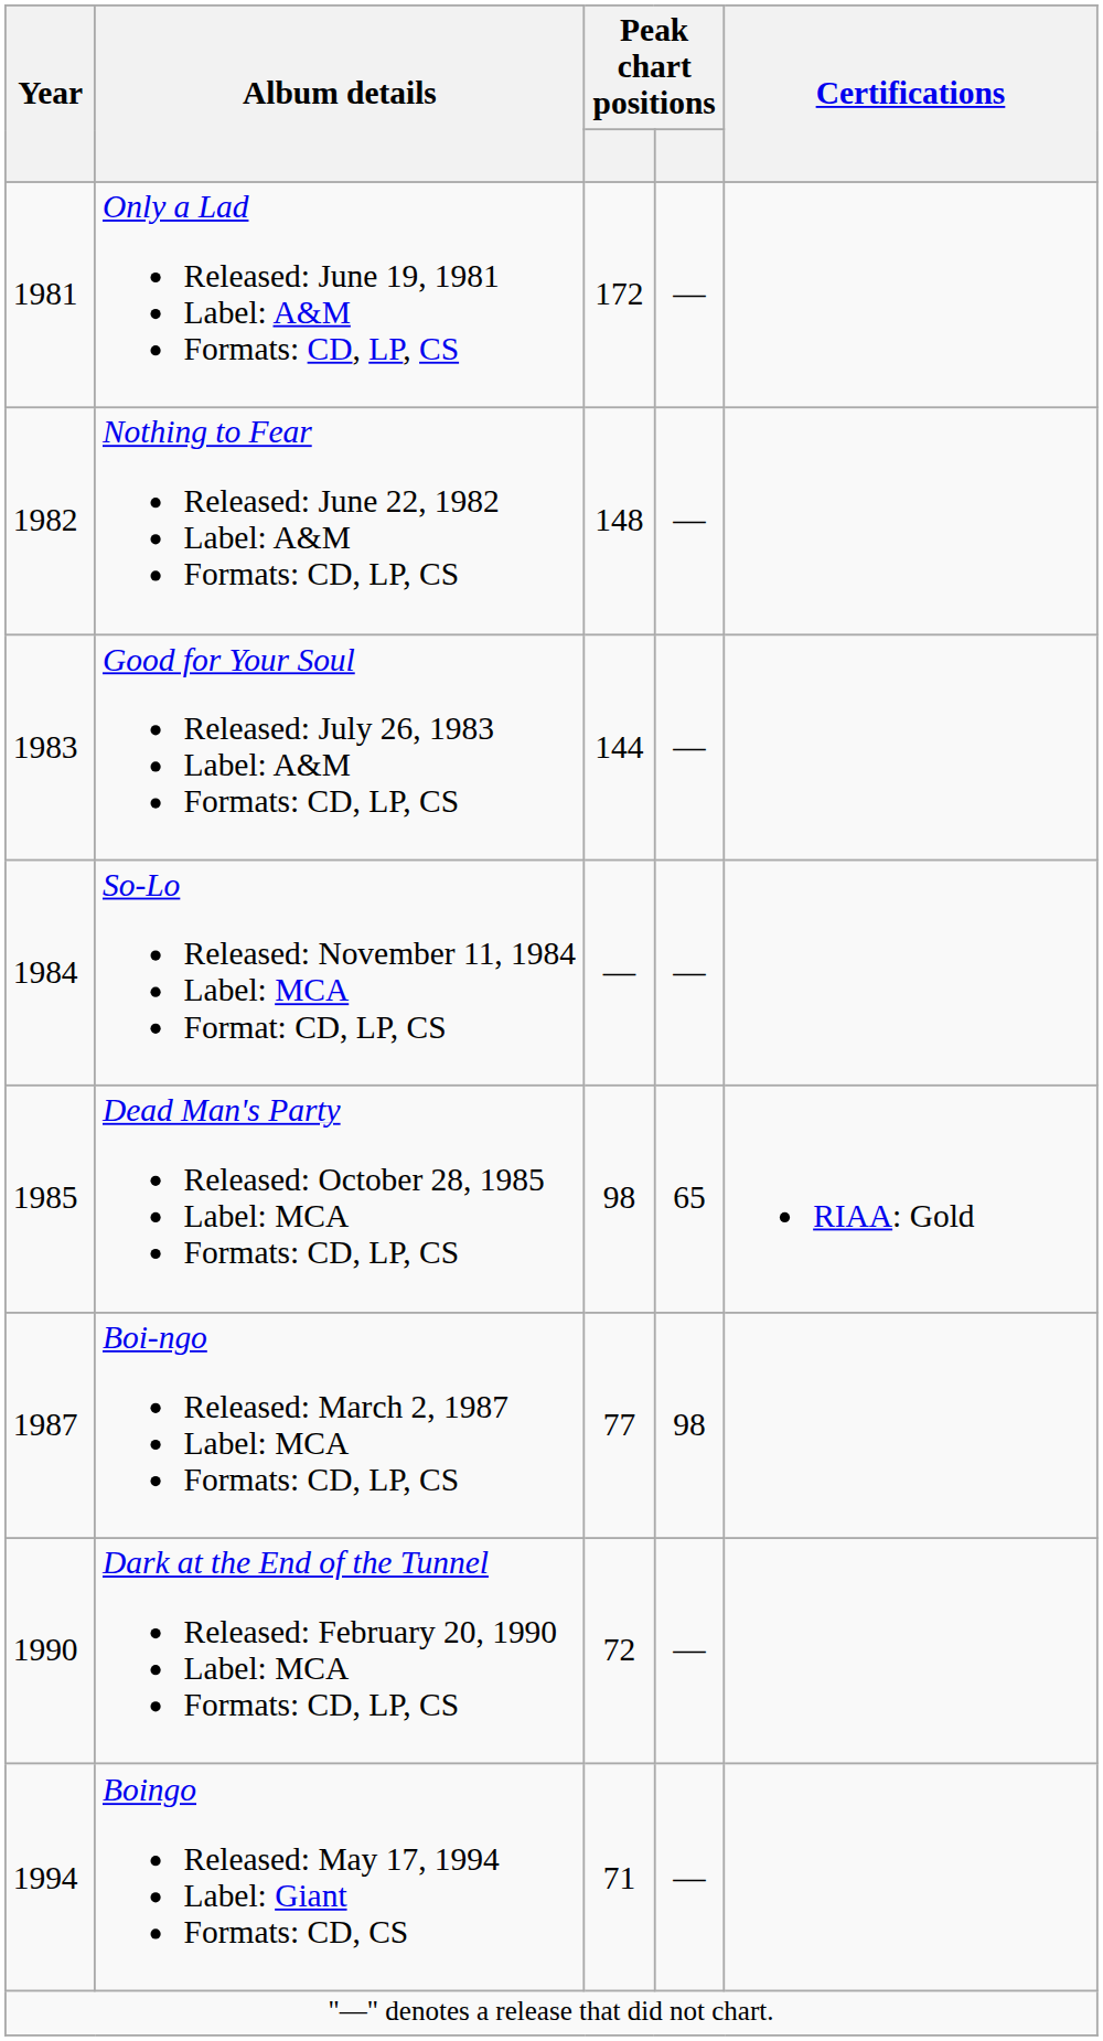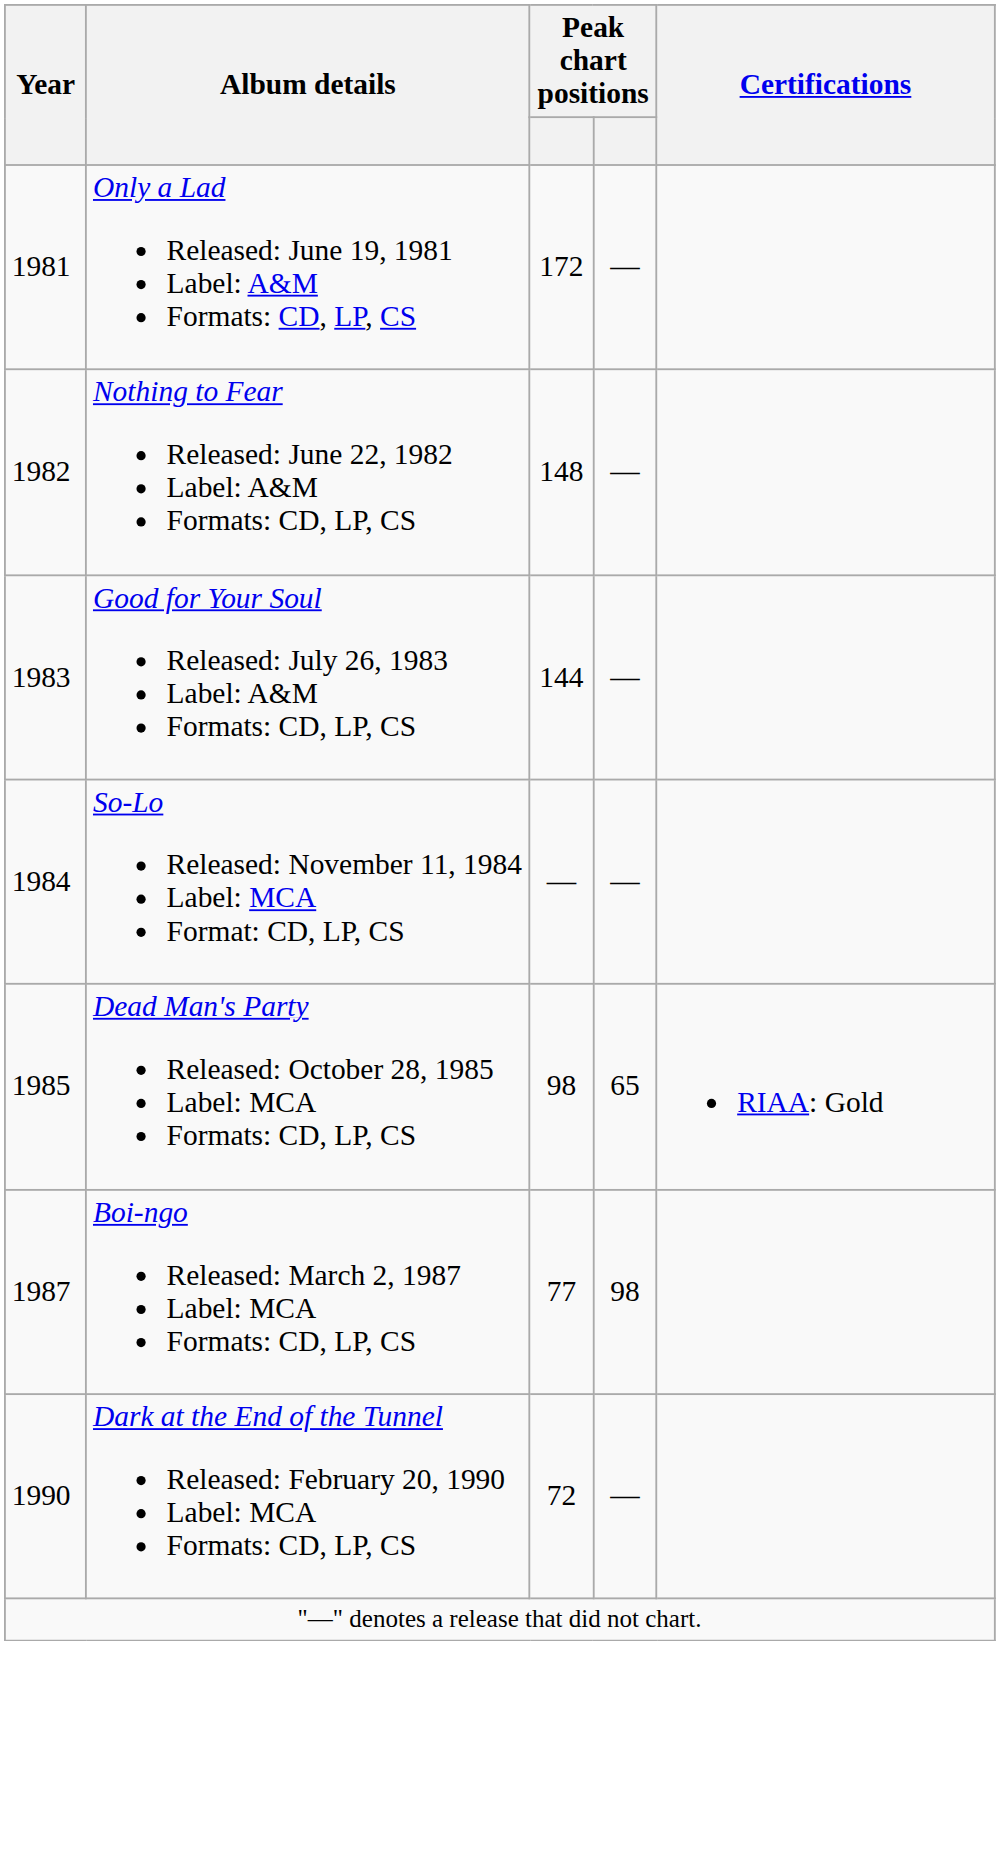 <table class="wikitable">
 <tr>
 <th rowspan="2" style="width:2.3em;">Year</th>
 <th rowspan="2" style="width:14.6em;">Album details</th>
 <th colspan="2">Peak chart positions</th>
 <th rowspan="2" style="width:11em;"><a href='#'>Certifications</a><br></th>
 </tr>
 <tr>
 <th style="width:1.7em;"><br></th>
 <th style="width:1.7em;"></th>
 </tr>
 <tr>
 <td>1981</td>
 <td><em><a href='#'>Only a Lad</a></em><br><ul><li>Released: June 19, 1981</li><li>Label: <a href='#'>A&M</a></li><li>Formats: <a href='#'>CD</a>, <a href='#'>LP</a>, <a href='#'>CS</a></li></ul></td>
 <td align="center">172</td>
 <td align="center">—</td>
 <td></td>
 </tr>
 <tr>
 <td>1982</td>
 <td><em><a href='#'>Nothing to Fear</a></em><br><ul><li>Released: June 22, 1982</li><li>Label: A&M</li><li>Formats: CD, LP, CS</li></ul></td>
 <td align="center">148</td>
 <td align="center">—</td>
 <td></td>
 </tr>
 <tr>
 <td>1983</td>
 <td><em><a href='#'>Good for Your Soul</a></em><br><ul><li>Released: July 26, 1983</li><li>Label: A&M</li><li>Formats: CD, LP, CS</li></ul></td>
 <td align="center">144</td>
 <td align="center">—</td>
 <td></td>
 </tr>
 <tr>
 <td>1984</td>
 <td><em><a href='#'>So-Lo</a></em> <br><ul><li>Released: November 11, 1984</li><li>Label: <a href='#'>MCA</a></li><li>Format: CD, LP, CS</li></ul></td>
 <td align="center">—</td>
 <td align="center">—</td>
 <td></td>
 </tr>
 <tr>
 <td>1985</td>
 <td><em><a href='#'>Dead Man's Party</a></em><br><ul><li>Released: October 28, 1985</li><li>Label: MCA</li><li>Formats: CD, LP, CS</li></ul></td>
 <td align="center">98</td>
 <td align="center">65</td>
 <td><br><ul><li><a href='#'>RIAA</a>: Gold</li></ul></td>
 </tr>
 <tr>
 <td>1987</td>
 <td><em><a href='#'>Boi-ngo</a></em><br><ul><li>Released: March 2, 1987</li><li>Label: MCA</li><li>Formats: CD, LP, CS</li></ul></td>
 <td align="center">77</td>
 <td align="center">98</td>
 <td></td>
 </tr>
 <tr>
 <td>1990</td>
 <td><em><a href='#'>Dark at the End of the Tunnel</a></em><br><ul><li>Released: February 20, 1990</li><li>Label: MCA</li><li>Formats: CD, LP, CS</li></ul></td>
 <td align="center">72</td>
 <td align="center">—</td>
 <td></td>
 </tr>
 <tr>
-<td>1994</td>
-<td><em><a href='#'>Boingo</a></em> <br><ul><li>Released: May 17, 1994</li><li>Label: <a href='#'>Giant</a></li><li>Formats: CD, CS</li></ul></td>
-<td align="center">71</td>
-<td align="center">—</td>
-<td></td>
-</tr>
-<tr>
 <td align="center" colspan="5" style="font-size:85%;">"—" denotes a release that did not chart.</td>
 </tr>
 </table>
